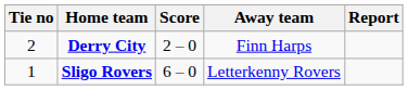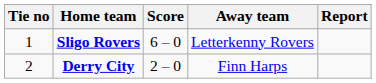 <table class="wikitable" style="text-align: center">
 <tr>
 <th>Tie no</th>
 <th>Home team</th>
 <th>Score</th>
 <th>Away team</th>
 <th>Report</th>
 </tr>
 <tr>
+<td>1</td>
+<td><strong><a href='#'>Sligo Rovers</a></strong></td>
+<td>6 – 0</td>
+<td><a href='#'>Letterkenny Rovers</a></td>
+<td></td>
+</tr>
+<tr>
 <td>2</td>
 <td><strong><a href='#'>Derry City</a></strong></td>
 <td>2 – 0</td>
 <td><a href='#'>Finn Harps</a></td>
 <td></td>
 </tr>
-<tr>
-<td>1</td>
-<td><strong><a href='#'>Sligo Rovers</a></strong></td>
-<td>6 – 0</td>
-<td><a href='#'>Letterkenny Rovers</a></td>
-<td></td>
-</tr>
 </table>
